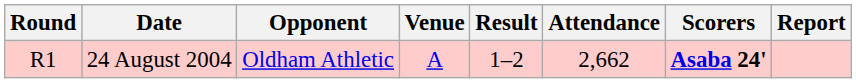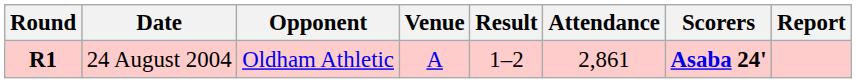 <table class="wikitable" style="font-size:100%; text-align:center">
 <tr>
 <th>Round</th>
 <th>Date</th>
 <th>Opponent</th>
 <th>Venue</th>
 <th>Result</th>
 <th>Attendance</th>
 <th>Scorers</th>
 <th>Report</th>
 </tr>
 <tr style="background-color: #FFCCCC;">
-<td>R1</td>
+<td><strong>R1</strong></td>
 <td>24 August 2004</td>
 <td><a href='#'>Oldham Athletic</a></td>
 <td><a href='#'>A</a></td>
 <td>1–2</td>
-<td>2,662</td>
+<td>2,861</td>
 <td><strong><a href='#'>Asaba</a> 24'</strong></td>
 <td></td>
 </tr>
 </table>
